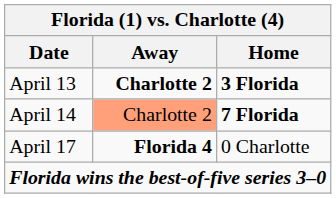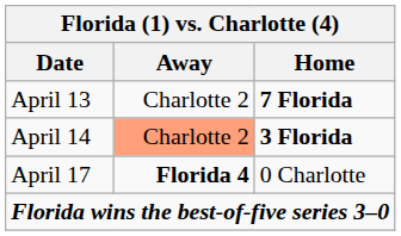 <table class="wikitable">
 <tr>
 <th bgcolor="#DDDDDD" colspan="4">Florida (1) vs. Charlotte (4)</th>
 </tr>
 <tr>
 <th>Date</th>
 <th>Away</th>
 <th>Home</th>
 </tr>
 <tr>
 <td>April 13</td>
-<td align="right"><strong>Charlotte 2</strong></td>
-<td><strong>3 Florida</strong></td>
+<td align="right">Charlotte 2</td>
+<td><strong>7 Florida</strong></td>
 </tr>
 <tr>
 <td>April 14</td>
 <td align="right" style="background: lightsalmon;">Charlotte 2</td>
-<td><strong>7 Florida</strong></td>
+<td><strong>3 Florida</strong></td>
 </tr>
 <tr>
 <td>April 17</td>
 <td align="right"><strong>Florida 4</strong></td>
 <td>0 Charlotte</td>
 </tr>
 <tr align="center">
 <td colspan="4"><strong><em>Florida wins the best-of-five series 3–0</em></strong></td>
 </tr>
 </table>
